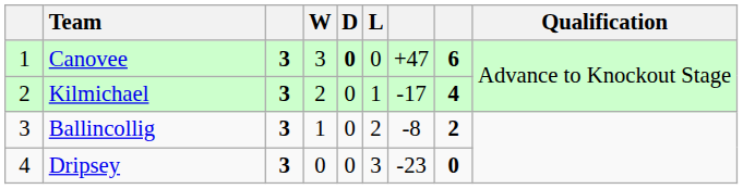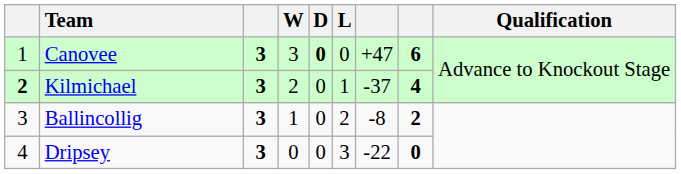 <table class="wikitable" style="text-align:center">
 <tr>
 <th width="20"></th>
 <th width="150" style="text-align:left;">Team</th>
 <th width="20"></th>
 <th>W</th>
 <th>D</th>
 <th>L</th>
 <th width="20"></th>
 <th width="20"></th>
 <th>Qualification</th>
 </tr>
 <tr style="background:#ccffcc">
 <td>1</td>
 <td align="left"> <a href='#'>Canovee</a></td>
 <td><strong>3</strong></td>
 <td>3</td>
 <td><strong>0</strong></td>
 <td>0</td>
 <td>+47</td>
 <td><strong>6</strong></td>
 <td rowspan="2">Advance to Knockout Stage</td>
 </tr>
 <tr style="background:#ccffcc">
-<td>2</td>
+<td><strong>2</strong></td>
 <td align="left"> <a href='#'>Kilmichael</a></td>
 <td><strong>3</strong></td>
 <td>2</td>
 <td>0</td>
 <td>1</td>
-<td>-17</td>
+<td>-37</td>
 <td><strong>4</strong></td>
 </tr>
 <tr>
 <td>3</td>
 <td align="left"> <a href='#'>Ballincollig</a></td>
 <td><strong>3</strong></td>
 <td>1</td>
 <td>0</td>
 <td>2</td>
 <td>-8</td>
 <td><strong>2</strong></td>
 <td rowspan="2"></td>
 </tr>
 <tr>
 <td>4</td>
 <td align="left"> <a href='#'>Dripsey</a></td>
 <td><strong>3</strong></td>
 <td>0</td>
 <td>0</td>
 <td>3</td>
-<td>-23</td>
+<td>-22</td>
 <td><strong>0</strong></td>
 </tr>
 </table>
